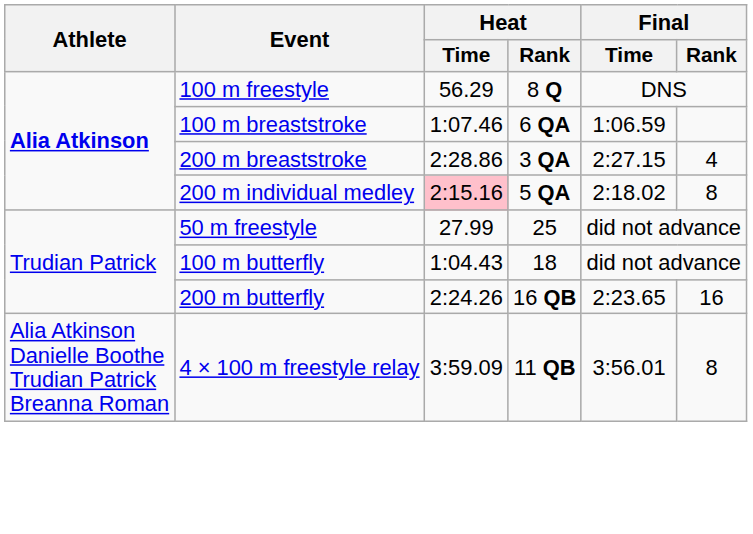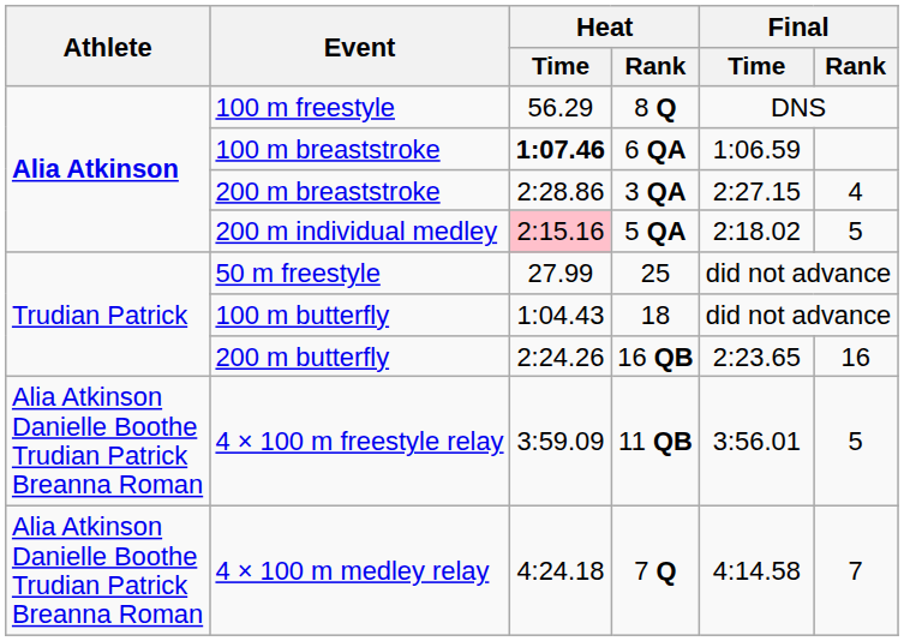 <table class=wikitable style="font-size:90%">
 <tr>
 <th rowspan="2">Athlete</th>
 <th rowspan="2">Event</th>
 <th colspan="2">Heat</th>
 <th colspan="2">Final</th>
 </tr>
 <tr style="font-size:95%">
 <th>Time</th>
 <th>Rank</th>
 <th>Time</th>
 <th>Rank</th>
 </tr>
 <tr align=center>
 <td align=left rowspan="4"><strong><a href='#'>Alia Atkinson</a></strong></td>
 <td align=left><a href='#'>100 m freestyle</a></td>
 <td>56.29</td>
 <td>8 <strong>Q</strong></td>
 <td colspan=2>DNS</td>
 </tr>
 <tr align=center>
 <td align=left><a href='#'>100 m breaststroke</a></td>
-<td>1:07.46</td>
+<td><strong>1:07.46</strong></td>
 <td>6 <strong>QA</strong></td>
 <td>1:06.59</td>
 <td></td>
 </tr>
 <tr align=center>
 <td align=left><a href='#'>200 m breaststroke</a></td>
 <td>2:28.86</td>
 <td>3 <strong>QA</strong></td>
 <td>2:27.15</td>
 <td>4</td>
 </tr>
 <tr align=center>
 <td align=left><a href='#'>200 m individual medley</a></td>
 <td style="background: pink;">2:15.16</td>
 <td>5 <strong>QA</strong></td>
 <td>2:18.02</td>
-<td>8</td>
+<td>5</td>
 </tr>
 <tr align=center>
 <td align=left rowspan="3"><a href='#'>Trudian Patrick</a></td>
 <td align=left><a href='#'>50 m freestyle</a></td>
 <td>27.99</td>
 <td>25</td>
 <td colspan=2>did not advance</td>
 </tr>
 <tr align=center>
 <td align=left><a href='#'>100 m butterfly</a></td>
 <td>1:04.43</td>
 <td>18</td>
 <td colspan=2>did not advance</td>
 </tr>
 <tr align=center>
 <td align=left><a href='#'>200 m butterfly</a></td>
 <td>2:24.26</td>
 <td>16 <strong>QB</strong></td>
 <td>2:23.65</td>
 <td>16</td>
 </tr>
 <tr align=center>
 <td align=left><a href='#'>Alia Atkinson</a><br><a href='#'>Danielle Boothe</a><br><a href='#'>Trudian Patrick</a><br><a href='#'>Breanna Roman</a></td>
 <td align=left><a href='#'>4 × 100 m freestyle relay</a></td>
 <td>3:59.09</td>
 <td>11 <strong>QB</strong></td>
 <td>3:56.01</td>
-<td>8</td>
+<td>5</td>
+</tr>
+<tr align=center>
+<td align=left><a href='#'>Alia Atkinson</a><br><a href='#'>Danielle Boothe</a><br><a href='#'>Trudian Patrick</a><br><a href='#'>Breanna Roman</a></td>
+<td align=left><a href='#'>4 × 100 m medley relay</a></td>
+<td>4:24.18</td>
+<td>7 <strong>Q</strong></td>
+<td>4:14.58</td>
+<td>7</td>
 </tr>
 </table>
